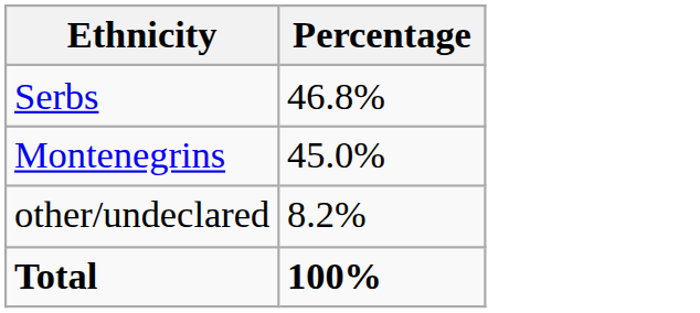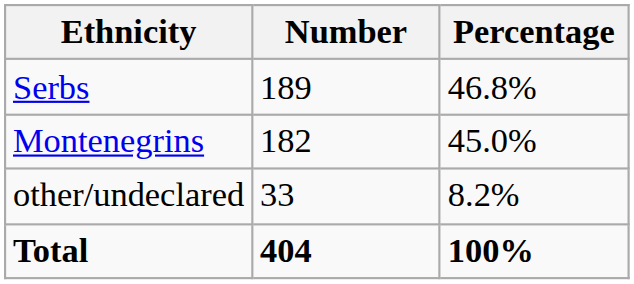 <table class="wikitable">
 <tr>
 <th width="100px">Ethnicity</th>
+<th width="80px">Number</th>
 <th width="80px">Percentage</th>
 </tr>
 <tr>
 <td><a href='#'>Serbs</a></td>
+<td>189</td>
 <td>46.8%</td>
 </tr>
 <tr>
 <td><a href='#'>Montenegrins</a></td>
+<td>182</td>
 <td>45.0%</td>
 </tr>
 <tr>
 <td>other/undeclared</td>
+<td>33</td>
 <td>8.2%</td>
 </tr>
 <tr>
 <td><strong>Total</strong></td>
+<td><strong>404</strong></td>
 <td><strong>100%</strong></td>
 </tr>
 </table>
